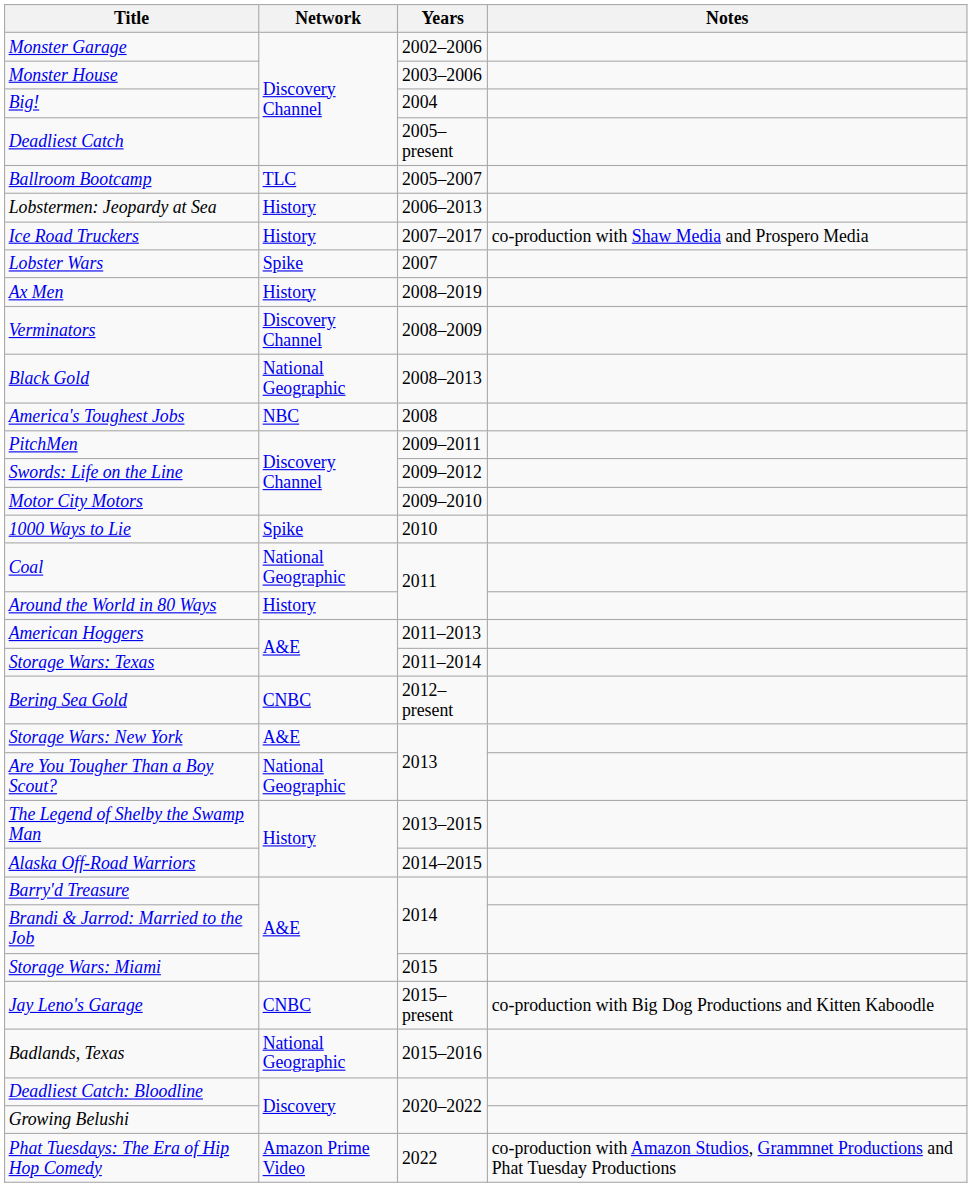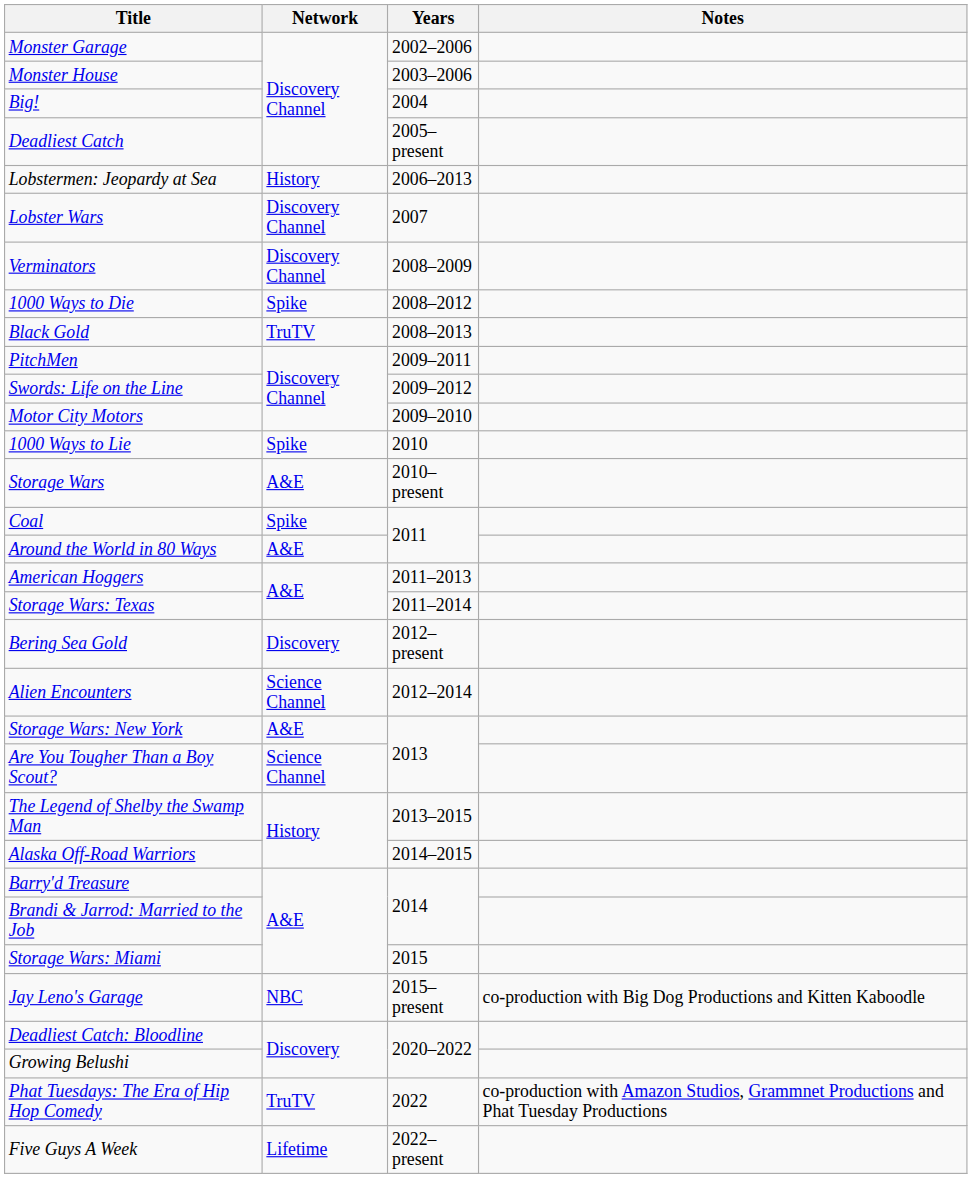 <table class="wikitable sortable">
 <tr>
 <th>Title</th>
 <th>Network</th>
 <th>Years</th>
 <th>Notes</th>
 </tr>
 <tr>
 <td><em><a href='#'>Monster Garage</a></em></td>
 <td rowspan="4"><a href='#'>Discovery Channel</a></td>
 <td>2002–2006</td>
 <td></td>
 </tr>
 <tr>
 <td><em><a href='#'>Monster House</a></em></td>
 <td>2003–2006</td>
 <td></td>
 </tr>
 <tr>
 <td><em><a href='#'>Big!</a></em></td>
 <td>2004</td>
 <td></td>
 </tr>
 <tr>
 <td><em><a href='#'>Deadliest Catch</a></em></td>
 <td>2005–present</td>
 <td></td>
 </tr>
 <tr>
-<td><em><a href='#'>Ballroom Bootcamp</a></em></td>
-<td><a href='#'>TLC</a></td>
-<td>2005–2007</td>
-<td></td>
-</tr>
-<tr>
 <td><em>Lobstermen: Jeopardy at Sea</em></td>
 <td><a href='#'>History</a></td>
 <td>2006–2013</td>
 <td></td>
 </tr>
 <tr>
-<td><em><a href='#'>Ice Road Truckers</a></em></td>
-<td><a href='#'>History</a></td>
-<td>2007–2017</td>
-<td>co-production with <a href='#'>Shaw Media</a> and Prospero Media</td>
-</tr>
-<tr>
 <td><em><a href='#'>Lobster Wars</a></em></td>
-<td><a href='#'>Spike</a></td>
+<td><a href='#'>Discovery Channel</a></td>
 <td>2007</td>
-<td></td>
-</tr>
-<tr>
-<td><em><a href='#'>Ax Men</a></em></td>
-<td><a href='#'>History</a></td>
-<td>2008–2019</td>
 <td></td>
 </tr>
 <tr>
 <td><em><a href='#'>Verminators</a></em></td>
 <td><a href='#'>Discovery Channel</a></td>
 <td>2008–2009</td>
 <td></td>
 </tr>
 <tr>
-<td><em><a href='#'>Black Gold</a></em></td>
-<td><a href='#'>National Geographic</a></td>
-<td>2008–2013</td>
+<td><em><a href='#'>1000 Ways to Die</a></em></td>
+<td><a href='#'>Spike</a></td>
+<td>2008–2012</td>
 <td></td>
 </tr>
 <tr>
-<td><em><a href='#'>America's Toughest Jobs</a></em></td>
-<td><a href='#'>NBC</a></td>
-<td>2008</td>
+<td><em><a href='#'>Black Gold</a></em></td>
+<td><a href='#'>TruTV</a></td>
+<td>2008–2013</td>
 <td></td>
 </tr>
 <tr>
 <td><em><a href='#'>PitchMen</a></em></td>
 <td rowspan="3"><a href='#'>Discovery Channel</a></td>
 <td>2009–2011</td>
 <td></td>
 </tr>
 <tr>
 <td><em><a href='#'>Swords: Life on the Line</a></em></td>
 <td>2009–2012</td>
 <td></td>
 </tr>
 <tr>
 <td><em><a href='#'>Motor City Motors</a></em></td>
 <td>2009–2010</td>
 <td></td>
 </tr>
 <tr>
 <td><em><a href='#'>1000 Ways to Lie</a></em></td>
 <td><a href='#'>Spike</a></td>
 <td>2010</td>
 <td></td>
 </tr>
 <tr>
+<td><em><a href='#'>Storage Wars</a></em></td>
+<td><a href='#'>A&E</a></td>
+<td>2010–present</td>
+<td></td>
+</tr>
+<tr>
 <td><em><a href='#'>Coal</a></em></td>
-<td><a href='#'>National Geographic</a></td>
+<td><a href='#'>Spike</a></td>
 <td rowspan="2">2011</td>
 <td></td>
 </tr>
 <tr>
 <td><em><a href='#'>Around the World in 80 Ways</a></em></td>
-<td><a href='#'>History</a></td>
+<td><a href='#'>A&E</a></td>
 <td></td>
 </tr>
 <tr>
 <td><em><a href='#'>American Hoggers</a></em></td>
 <td rowspan="2"><a href='#'>A&E</a></td>
 <td>2011–2013</td>
 <td></td>
 </tr>
 <tr>
 <td><em><a href='#'>Storage Wars: Texas</a></em></td>
 <td>2011–2014</td>
 <td></td>
 </tr>
 <tr>
 <td><em><a href='#'>Bering Sea Gold</a></em></td>
-<td><a href='#'>CNBC</a></td>
+<td><a href='#'>Discovery</a></td>
 <td>2012–present</td>
+<td></td>
+</tr>
+<tr>
+<td><em><a href='#'>Alien Encounters</a></em></td>
+<td><a href='#'>Science Channel</a></td>
+<td>2012–2014</td>
 <td></td>
 </tr>
 <tr>
 <td><em><a href='#'>Storage Wars: New York</a></em></td>
 <td><a href='#'>A&E</a></td>
 <td rowspan="2">2013</td>
 <td></td>
 </tr>
 <tr>
 <td><em><a href='#'>Are You Tougher Than a Boy Scout?</a></em></td>
-<td><a href='#'>National Geographic</a></td>
+<td><a href='#'>Science Channel</a></td>
 <td></td>
 </tr>
 <tr>
 <td><em><a href='#'>The Legend of Shelby the Swamp Man</a></em></td>
 <td rowspan="2"><a href='#'>History</a></td>
 <td>2013–2015</td>
 <td></td>
 </tr>
 <tr>
 <td><em><a href='#'>Alaska Off-Road Warriors</a></em></td>
 <td>2014–2015</td>
 <td></td>
 </tr>
 <tr>
 <td><em><a href='#'>Barry'd Treasure</a></em></td>
 <td rowspan="3"><a href='#'>A&E</a></td>
 <td rowspan="2">2014</td>
 <td></td>
 </tr>
 <tr>
 <td><em><a href='#'>Brandi & Jarrod: Married to the Job</a></em></td>
 </tr>
 <tr>
 <td><em><a href='#'>Storage Wars: Miami</a></em></td>
 <td>2015</td>
 <td></td>
 </tr>
 <tr>
 <td><em><a href='#'>Jay Leno's Garage</a></em></td>
-<td><a href='#'>CNBC</a></td>
+<td><a href='#'>NBC</a></td>
 <td>2015–present</td>
 <td>co-production with Big Dog Productions and Kitten Kaboodle</td>
-</tr>
-<tr>
-<td><em>Badlands, Texas </em></td>
-<td><a href='#'>National Geographic</a></td>
-<td>2015–2016</td>
-<td></td>
 </tr>
 <tr>
 <td><em><a href='#'>Deadliest Catch: Bloodline</a></em></td>
 <td rowspan="2"><a href='#'>Discovery</a></td>
 <td rowspan="2">2020–2022</td>
 <td></td>
 </tr>
 <tr>
 <td><em>Growing Belushi</em></td>
 <td></td>
 </tr>
 <tr>
 <td><em><a href='#'>Phat Tuesdays: The Era of Hip Hop Comedy</a></em></td>
-<td><a href='#'>Amazon Prime Video</a></td>
+<td><a href='#'>TruTV</a></td>
 <td>2022</td>
 <td>co-production with <a href='#'>Amazon Studios</a>, <a href='#'>Grammnet Productions</a> and Phat Tuesday Productions</td>
 </tr>
+<tr>
+<td><em>Five Guys A Week</em></td>
+<td><a href='#'>Lifetime</a></td>
+<td>2022–present</td>
+<td></td>
+</tr>
 </table>
